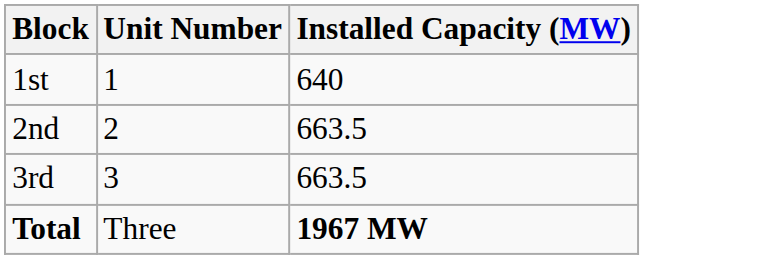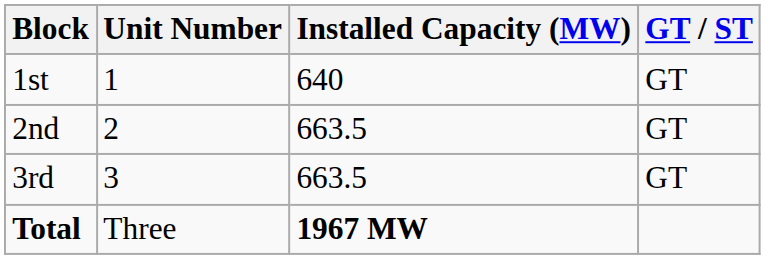 <table class="wikitable">
 <tr>
 <th>Block</th>
 <th>Unit Number</th>
 <th>Installed Capacity (<a href='#'>MW</a>)</th>
+<th><a href='#'>GT</a> / <a href='#'>ST</a></th>
 </tr>
 <tr>
 <td>1st</td>
 <td>1</td>
 <td>640</td>
+<td>GT</td>
 </tr>
 <tr>
 <td>2nd</td>
 <td>2</td>
 <td>663.5</td>
+<td>GT</td>
 </tr>
 <tr>
 <td>3rd</td>
 <td>3</td>
 <td>663.5</td>
+<td>GT</td>
 </tr>
 <tr>
 <td><strong>Total</strong></td>
 <td>Three</td>
 <td><strong>1967 MW</strong></td>
+<td></td>
 </tr>
 </table>
